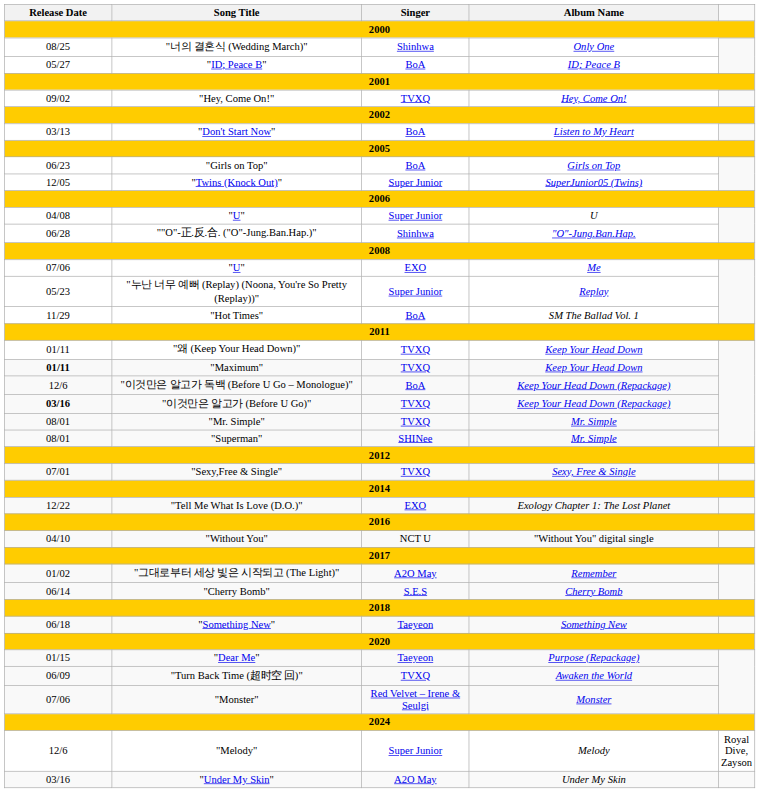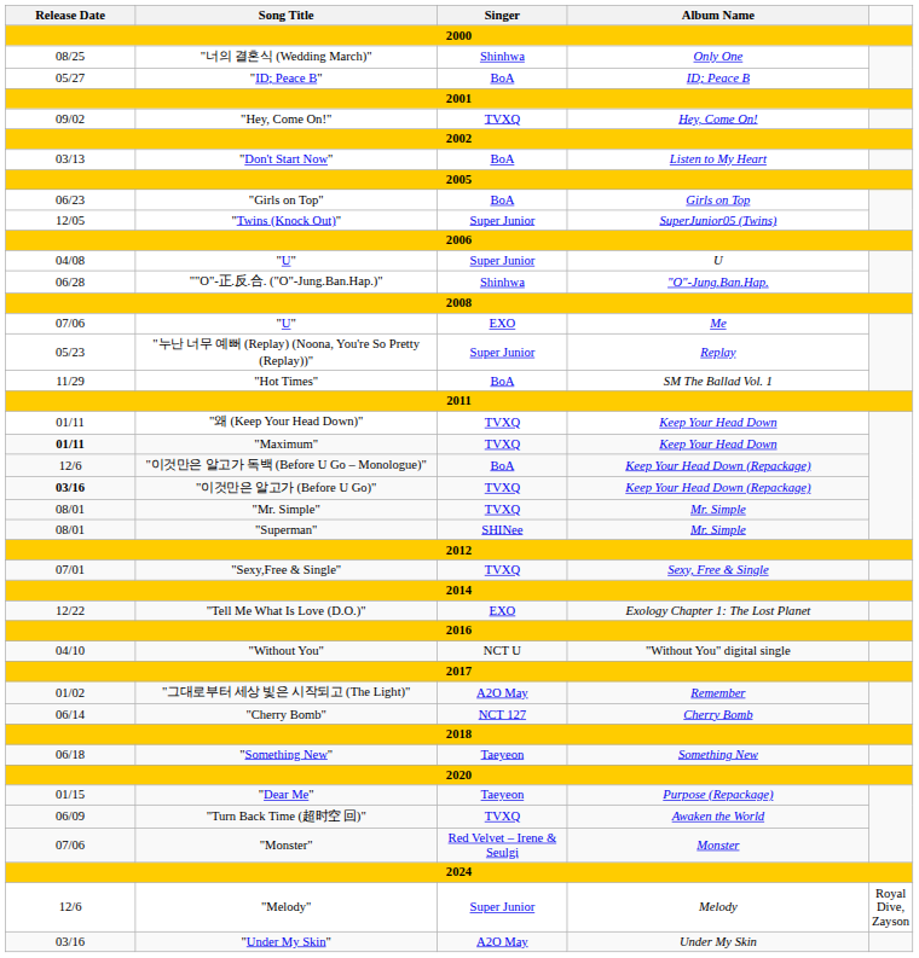 <table class="wikitable" style="width:90%; text-align:center;">
 <tr>
 <th width=15%>Release Date</th>
 <th width=35%>Song Title</th>
 <th width=15%>Singer</th>
 <th width=35%>Album Name</th>
 </tr>
 <tr>
 <th colspan="8" style="background:#fc0;"><strong>2000</strong></th>
 </tr>
 <tr style="background:#fff;">
 <td>08/25</td>
 <td>"너의 결혼식 (Wedding March)"</td>
 <td><a href='#'>Shinhwa</a></td>
 <td><em><a href='#'>Only One</a></em></td>
 </tr>
 <tr style="background:#fff;">
 <td>05/27</td>
 <td>"<a href='#'>ID; Peace B</a>"</td>
 <td><a href='#'>BoA</a></td>
 <td><em><a href='#'>ID; Peace B</a></em></td>
 </tr>
 <tr>
 <th colspan="8" style="background:#fc0;"><strong>2001</strong></th>
 </tr>
 <tr style="background:#fff;">
 <td>09/02</td>
 <td>"Hey, Come On!"</td>
 <td><a href='#'>TVXQ</a></td>
 <td><em><a href='#'>Hey, Come On!</a></em></td>
 </tr>
 <tr>
 <th colspan="8" style="background:#fc0;"><strong>2002</strong></th>
 </tr>
 <tr style="background:#fff;">
 <td>03/13</td>
 <td>"<a href='#'>Don't Start Now</a>"</td>
 <td><a href='#'>BoA</a></td>
 <td><em><a href='#'>Listen to My Heart</a></em></td>
 </tr>
 <tr>
 <th colspan="8" style="background:#fc0;"><strong>2005</strong></th>
 </tr>
 <tr style="background:#fff;">
 <td>06/23</td>
 <td>"Girls on Top"</td>
 <td><a href='#'>BoA</a></td>
 <td><em><a href='#'>Girls on Top</a></em></td>
 </tr>
 <tr style="background:#fff;">
 <td>12/05</td>
 <td>"<a href='#'>Twins (Knock Out)</a>"</td>
 <td><a href='#'>Super Junior</a></td>
 <td><em><a href='#'>SuperJunior05 (Twins)</a></em></td>
 </tr>
 <tr>
 <th colspan="8" style="background:#fc0;"><strong>2006</strong></th>
 </tr>
 <tr style="background:#fff;">
 <td>04/08</td>
 <td>"<a href='#'>U</a>"</td>
 <td><a href='#'>Super Junior</a></td>
 <td><em>U</em></td>
 </tr>
 <tr style="background:#fff;">
 <td>06/28</td>
 <td>""O"-正.反.合. ("O"-Jung.Ban.Hap.)"</td>
 <td><a href='#'>Shinhwa</a></td>
 <td><em><a href='#'>"O"-Jung.Ban.Hap.</a></em></td>
 </tr>
 <tr>
 <th colspan="8" style="background:#fc0;"><strong>2008</strong></th>
 </tr>
 <tr style="background:#fff;">
 <td>07/06</td>
 <td>"<a href='#'>U</a>"</td>
 <td><a href='#'>EXO</a></td>
 <td><em><a href='#'>Me</a></em></td>
 </tr>
 <tr style="background:#fff;">
 <td>05/23</td>
 <td>"누난 너무 예뻐 (Replay) (Noona, You're So Pretty (Replay))"</td>
 <td><a href='#'>Super Junior</a></td>
 <td><em><a href='#'>Replay</a></em></td>
 </tr>
 <tr style="background:#fff;"|>
 <td>11/29</td>
 <td>"Hot Times"</td>
 <td><a href='#'>BoA</a></td>
 <td><em>SM The Ballad Vol. 1</em></td>
 </tr>
 <tr>
 <th colspan="8" style="background:#fc0;"><strong>2011</strong></th>
 </tr>
 <tr style="background:#fff;">
 <td>01/11</td>
 <td>"왜 (Keep Your Head Down)"</td>
 <td><a href='#'>TVXQ</a></td>
 <td><em><a href='#'>Keep Your Head Down</a></em></td>
 </tr>
 <tr>
 <td><strong>01/11</strong></td>
 <td>"Maximum"</td>
 <td><a href='#'>TVXQ</a></td>
 <td><em><a href='#'>Keep Your Head Down</a></em></td>
 </tr>
 <tr>
 <td>12/6</td>
 <td>"이것만은 알고가 독백 (Before U Go – Monologue)"</td>
 <td><a href='#'>BoA</a></td>
 <td><em><a href='#'>Keep Your Head Down (Repackage)</a></em></td>
 </tr>
 <tr>
 <td><strong>03/16</strong></td>
 <td>"이것만은 알고가 (Before U Go)"</td>
 <td><a href='#'>TVXQ</a></td>
 <td><em><a href='#'>Keep Your Head Down (Repackage)</a></em></td>
 </tr>
 <tr>
 <td>08/01</td>
 <td>"Mr. Simple"</td>
 <td><a href='#'>TVXQ</a></td>
 <td><em><a href='#'>Mr. Simple</a></em></td>
 </tr>
 <tr>
 <td>08/01</td>
 <td>"Superman"</td>
 <td><a href='#'>SHINee</a></td>
 <td><em><a href='#'>Mr. Simple</a></em></td>
 </tr>
 <tr>
 <th colspan="8" style="background:#fc0;"><strong>2012</strong></th>
 </tr>
 <tr>
 <td>07/01</td>
 <td>"Sexy,Free & Single"</td>
 <td><a href='#'>TVXQ</a></td>
 <td><em><a href='#'>Sexy, Free & Single</a></em></td>
 </tr>
 <tr>
 <th colspan="8" style="background:#fc0;"><strong>2014</strong></th>
 </tr>
 <tr>
 <td>12/22</td>
 <td>"Tell Me What Is Love (D.O.)"</td>
 <td><a href='#'>EXO</a></td>
 <td><em>Exology Chapter 1: The Lost Planet</em></td>
 </tr>
 <tr>
 <th colspan="8" style="background:#fc0;"><strong>2016</strong></th>
 </tr>
 <tr>
 <td>04/10</td>
 <td>"Without You"</td>
 <td>NCT U</td>
 <td>"Without You" digital single</td>
 </tr>
 <tr>
 <th colspan="8" style="background:#fc0;"><strong>2017</strong></th>
 </tr>
 <tr>
 <td>01/02</td>
 <td>"그대로부터 세상 빛은 시작되고 (The Light)"</td>
 <td><a href='#'>A2O May</a></td>
 <td><em><a href='#'>Remember</a></em></td>
 </tr>
 <tr>
 <td>06/14</td>
 <td>"Cherry Bomb"</td>
-<td><a href='#'>S.E.S</a></td>
+<td><a href='#'>NCT 127</a></td>
 <td><a href='#'><em>Cherry Bomb</em></a></td>
 </tr>
 <tr>
 <th colspan="8" style="background:#fc0;"><strong>2018</strong></th>
 </tr>
 <tr>
 <td>06/18</td>
 <td>"<a href='#'>Something New</a>"</td>
 <td><a href='#'>Taeyeon</a></td>
 <td><em><a href='#'>Something New</a></em></td>
 </tr>
 <tr>
 <th colspan="8" style="background:#fc0;"><strong>2020</strong></th>
 </tr>
 <tr>
 <td>01/15</td>
 <td>"<a href='#'>Dear Me</a>"</td>
 <td><a href='#'>Taeyeon</a></td>
 <td><em><a href='#'>Purpose (Repackage)</a></em></td>
 </tr>
 <tr>
 <td>06/09</td>
 <td>"Turn Back Time (超时空 回)"</td>
 <td><a href='#'>TVXQ</a></td>
 <td><em><a href='#'>Awaken the World</a></em></td>
 </tr>
 <tr>
 <td>07/06</td>
 <td>"Monster"</td>
 <td><a href='#'>Red Velvet – Irene & Seulgi</a></td>
 <td><em><a href='#'>Monster</a></em></td>
 </tr>
 <tr>
 <th colspan="8" style="background:#fc0;"><strong>2024</strong></th>
 </tr>
 <tr style="background:#fff;">
 <td>12/6</td>
 <td>"Melody"</td>
 <td><a href='#'>Super Junior</a></td>
 <td><em>Melody</em></td>
 <td>Royal Dive, Zayson</td>
 </tr>
 <tr>
 <td>03/16</td>
 <td>"<a href='#'>Under My Skin</a>"</td>
 <td><a href='#'>A2O May</a></td>
 <td><em>Under My Skin</em></td>
 </tr>
 </table>
